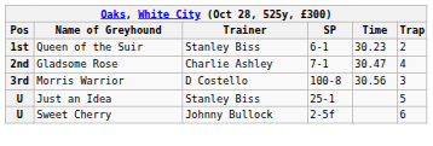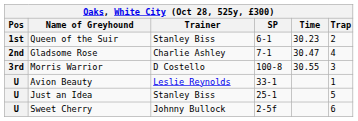 <table class="wikitable">
 <tr>
 <th colspan="6"><a href='#'>Oaks</a>, <a href='#'>White City</a> (Oct 28, 525y, £300)</th>
 </tr>
 <tr>
 <th width=30>Pos</th>
 <th width=180>Name of Greyhound</th>
 <th width=150>Trainer</th>
 <th width=50>SP</th>
 <th width=50>Time</th>
 <th width=30>Trap</th>
 </tr>
 <tr>
 <th>1st</th>
 <td>Queen of the Suir</td>
 <td>Stanley Biss</td>
 <td>6-1</td>
 <td>30.23</td>
 <td>2</td>
 </tr>
 <tr>
 <th>2nd</th>
 <td>Gladsome Rose</td>
 <td>Charlie Ashley</td>
 <td>7-1</td>
 <td>30.47</td>
 <td>4</td>
 </tr>
 <tr>
 <th>3rd</th>
 <td>Morris Warrior</td>
 <td>D Costello</td>
 <td>100-8</td>
-<td>30.56</td>
+<td>30.55</td>
 <td>3</td>
+</tr>
+<tr>
+<th>U</th>
+<td>Avion Beauty</td>
+<td><a href='#'>Leslie Reynolds</a></td>
+<td>33-1</td>
+<td></td>
+<td>1</td>
 </tr>
 <tr>
 <th>U</th>
 <td>Just an Idea</td>
 <td>Stanley Biss</td>
 <td>25-1</td>
 <td></td>
 <td>5</td>
 </tr>
 <tr>
 <th>U</th>
 <td>Sweet Cherry</td>
 <td>Johnny Bullock</td>
 <td>2-5f</td>
 <td></td>
 <td>6</td>
 </tr>
 </table>
